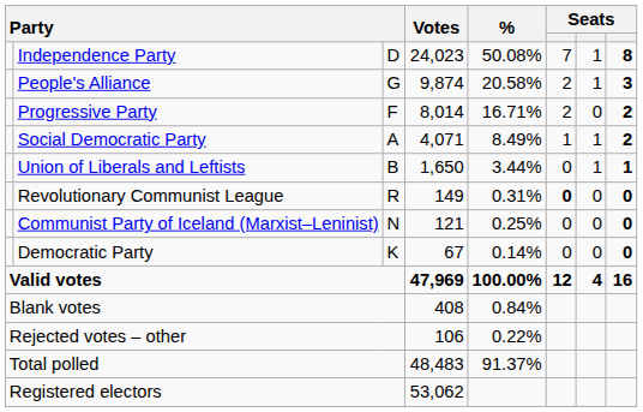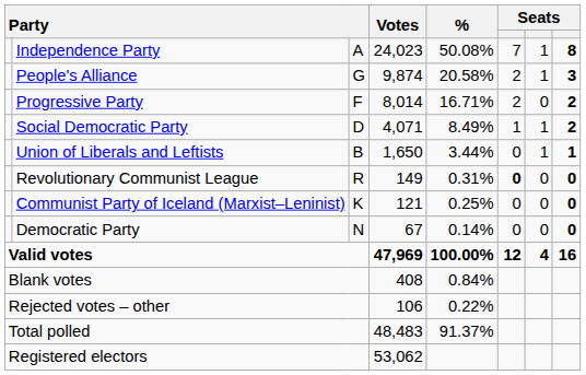 <table class="wikitable" border="1" style="text-align:right;">
 <tr>
 <th style="text-align:left;" valign=bottom rowspan=2 colspan=3>Party</th>
 <th align=center valign=bottom rowspan=2 width="50">Votes</th>
 <th align=center valign=bottom rowspan=2 width="50">%</th>
 <th colspan=3>Seats</th>
 </tr>
 <tr>
 <th align=center valign=bottom width="20"><small></small></th>
 <th align=center valign=bottom width="20"><small><a href='#'></a></small></th>
 <th align=center valign=bottom width="20"><small></small></th>
 </tr>
 <tr>
 <td></td>
 <td align=left><a href='#'>Independence Party</a></td>
-<td align=left>D</td>
+<td align=left>A</td>
 <td>24,023</td>
 <td>50.08%</td>
 <td>7</td>
 <td>1</td>
 <td><strong>8</strong></td>
 </tr>
 <tr>
 <td></td>
 <td align=left><a href='#'>People's Alliance</a></td>
 <td align=left>G</td>
 <td>9,874</td>
 <td>20.58%</td>
 <td>2</td>
 <td>1</td>
 <td><strong>3</strong></td>
 </tr>
 <tr>
 <td></td>
 <td align=left><a href='#'>Progressive Party</a></td>
 <td align=left>F</td>
 <td>8,014</td>
 <td>16.71%</td>
 <td>2</td>
 <td>0</td>
 <td><strong>2</strong></td>
 </tr>
 <tr>
 <td></td>
 <td align=left><a href='#'>Social Democratic Party</a></td>
-<td align=left>A</td>
+<td align=left>D</td>
 <td>4,071</td>
 <td>8.49%</td>
 <td>1</td>
 <td>1</td>
 <td><strong>2</strong></td>
 </tr>
 <tr>
 <td></td>
 <td align=left><a href='#'>Union of Liberals and Leftists</a></td>
 <td align=left>B</td>
 <td>1,650</td>
 <td>3.44%</td>
 <td>0</td>
 <td>1</td>
 <td><strong>1</strong></td>
 </tr>
 <tr>
 <td></td>
 <td align=left>Revolutionary Communist League</td>
 <td align=left>R</td>
 <td>149</td>
 <td>0.31%</td>
 <td><strong>0</strong></td>
 <td>0</td>
 <td><strong>0</strong></td>
 </tr>
 <tr>
 <td></td>
 <td align=left><a href='#'>Communist Party of Iceland (Marxist–Leninist)</a></td>
-<td align=left>N</td>
+<td align=left>K</td>
 <td>121</td>
 <td>0.25%</td>
 <td>0</td>
 <td>0</td>
 <td><strong>0</strong></td>
 </tr>
 <tr>
 <td></td>
 <td align=left>Democratic Party</td>
-<td align=left>K</td>
+<td align=left>N</td>
 <td>67</td>
 <td>0.14%</td>
 <td>0</td>
 <td>0</td>
 <td><strong>0</strong></td>
 </tr>
 <tr style="font-weight:bold">
 <td align=left colspan=3>Valid votes</td>
 <td>47,969</td>
 <td>100.00%</td>
 <td>12</td>
 <td>4</td>
 <td>16</td>
 </tr>
 <tr>
 <td align=left colspan=3>Blank votes</td>
 <td>408</td>
 <td>0.84%</td>
 <td></td>
 <td></td>
 <td></td>
 </tr>
 <tr>
 <td align=left colspan=3>Rejected votes – other</td>
 <td>106</td>
 <td>0.22%</td>
 <td></td>
 <td></td>
 <td></td>
 </tr>
 <tr>
 <td align=left colspan=3>Total polled</td>
 <td>48,483</td>
 <td>91.37%</td>
 <td></td>
 <td></td>
 <td></td>
 </tr>
 <tr>
 <td align=left colspan=3>Registered electors</td>
 <td>53,062</td>
 <td></td>
 <td></td>
 <td></td>
 <td></td>
 </tr>
 </table>
